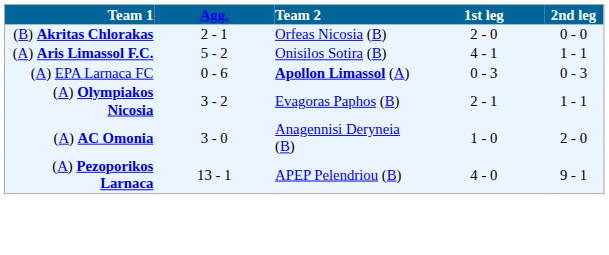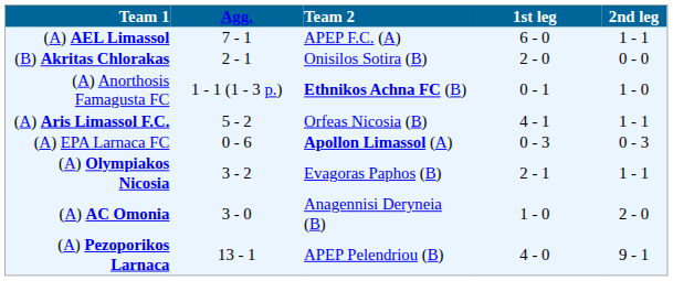 <table cellspacing="0" style="background: #EBF5FF; border: 1px #aaa solid; border-collapse: collapse; font-size: 95%;" width=70%>
 <tr bgcolor=#006699 style="color:white;">
 <th width=25% align="right">Team 1</th>
 <th width=20% align="center"><a href='#'>Agg.</a></th>
 <th width=25% align="left">Team 2</th>
 <th width=20% align="center">1st leg</th>
 <th width=20% align="center">2nd leg</th>
 </tr>
 <tr>
+<td align=right>(<a href='#'>A</a>) <strong><a href='#'>AEL Limassol</a></strong></td>
+<td align=center>7 - 1</td>
+<td align=left><a href='#'>APEP F.C.</a> (<a href='#'>A</a>)</td>
+<td align=center>6 - 0</td>
+<td align=center>1 - 1</td>
+</tr>
+<tr>
 <td align=right>(<a href='#'>B</a>) <strong><a href='#'>Akritas Chlorakas</a></strong></td>
 <td align=center>2 - 1</td>
-<td align=left><a href='#'>Orfeas Nicosia</a> (<a href='#'>B</a>)</td>
+<td align=left><a href='#'>Onisilos Sotira</a> (<a href='#'>B</a>)</td>
 <td align=center>2 - 0</td>
 <td align=center>0 - 0</td>
 </tr>
 <tr>
+<td align=right>(<a href='#'>A</a>) <a href='#'>Anorthosis Famagusta FC</a></td>
+<td align=center>1 - 1 (1 - 3 <a href='#'>p.</a>)</td>
+<td align=left><strong><a href='#'>Ethnikos Achna FC</a></strong> (<a href='#'>B</a>)</td>
+<td align=center>0 - 1</td>
+<td align=center>1 - 0</td>
+</tr>
+<tr>
 <td align=right>(<a href='#'>A</a>) <strong><a href='#'>Aris Limassol F.C.</a></strong></td>
 <td align=center>5 - 2</td>
-<td align=left><a href='#'>Onisilos Sotira</a> (<a href='#'>B</a>)</td>
+<td align=left><a href='#'>Orfeas Nicosia</a> (<a href='#'>B</a>)</td>
 <td align=center>4 - 1</td>
 <td align=center>1 - 1</td>
 </tr>
 <tr>
 <td align=right>(<a href='#'>A</a>) <a href='#'>EPA Larnaca FC</a></td>
 <td align=center>0 - 6</td>
 <td align=left><strong><a href='#'>Apollon Limassol</a></strong> (<a href='#'>A</a>)</td>
 <td align=center>0 - 3</td>
 <td align=center>0 - 3</td>
 </tr>
 <tr>
 <td align=right>(<a href='#'>A</a>) <strong><a href='#'>Olympiakos Nicosia</a></strong></td>
 <td align=center>3 - 2</td>
 <td align=left><a href='#'>Evagoras Paphos</a> (<a href='#'>B</a>)</td>
 <td align=center>2 - 1</td>
 <td align=center>1 - 1</td>
 </tr>
 <tr>
 <td align=right>(<a href='#'>A</a>) <strong><a href='#'>AC Omonia</a></strong></td>
 <td align=center>3 - 0</td>
 <td align=left><a href='#'>Anagennisi Deryneia</a> (<a href='#'>B</a>)</td>
 <td align=center>1 - 0</td>
 <td align=center>2 - 0</td>
 </tr>
 <tr>
 <td align=right>(<a href='#'>A</a>) <strong><a href='#'>Pezoporikos Larnaca</a></strong></td>
 <td align=center>13 - 1</td>
 <td align=left><a href='#'>APEP Pelendriou</a> (<a href='#'>B</a>)</td>
 <td align=center>4 - 0</td>
 <td align=center>9 - 1</td>
 </tr>
 <tr>
 </tr>
 </table>
